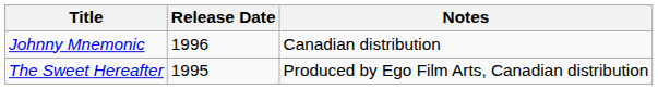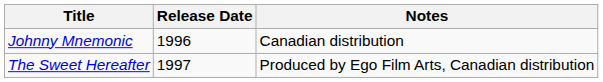 <table class="wikitable sortable">
 <tr>
 <th>Title</th>
 <th>Release Date</th>
 <th>Notes</th>
 </tr>
 <tr>
 <td><em><a href='#'>Johnny Mnemonic</a></em></td>
 <td>1996</td>
 <td>Canadian distribution</td>
 </tr>
 <tr>
 <td><em><a href='#'>The Sweet Hereafter</a></em></td>
-<td>1995</td>
+<td>1997</td>
 <td>Produced by Ego Film Arts, Canadian distribution</td>
 </tr>
 </table>
